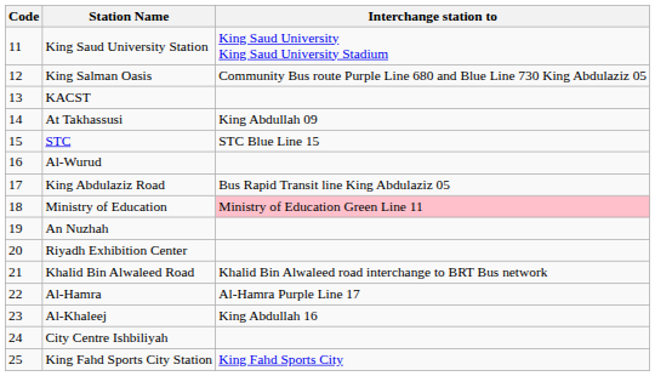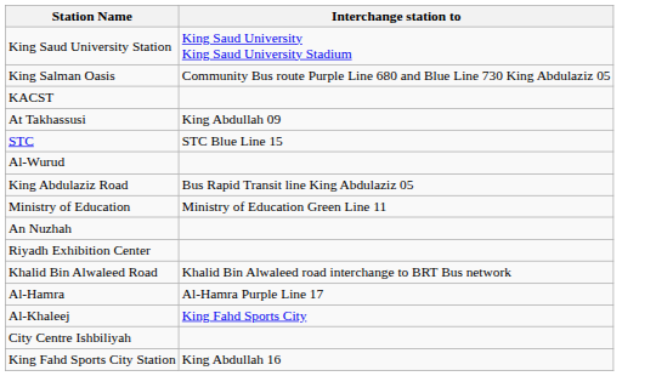 <table class="wikitable">
 <tr>
-<th>Code</th>
 <th>Station Name</th>
 <th>Interchange station to</th>
 </tr>
 <tr>
-<td>11</td>
 <td>King Saud University Station</td>
 <td><a href='#'>King Saud University</a><br><a href='#'>King Saud University Stadium</a></td>
 </tr>
 <tr>
-<td>12</td>
 <td>King Salman Oasis</td>
 <td>Community Bus route Purple Line 680 and Blue Line 730 King Abdulaziz 05</td>
 </tr>
 <tr>
-<td>13</td>
 <td>KACST</td>
 <td></td>
 </tr>
 <tr>
-<td>14</td>
 <td>At Takhassusi</td>
 <td>King Abdullah 09</td>
 </tr>
 <tr>
-<td>15</td>
 <td><a href='#'>STC</a></td>
 <td>STC Blue Line 15</td>
 </tr>
 <tr>
-<td>16</td>
 <td>Al-Wurud</td>
 <td></td>
 </tr>
 <tr>
-<td>17</td>
 <td>King Abdulaziz Road</td>
 <td>Bus Rapid Transit line King Abdulaziz 05</td>
 </tr>
 <tr>
-<td>18</td>
 <td>Ministry of Education</td>
-<td style="background: pink;">Ministry of Education Green Line 11</td>
+<td>Ministry of Education Green Line 11</td>
 </tr>
 <tr>
-<td>19</td>
 <td>An Nuzhah</td>
 <td></td>
 </tr>
 <tr>
-<td>20</td>
 <td>Riyadh Exhibition Center</td>
 <td></td>
 </tr>
 <tr>
-<td>21</td>
 <td>Khalid Bin Alwaleed Road</td>
 <td>Khalid Bin Alwaleed road interchange to BRT Bus network</td>
 </tr>
 <tr>
-<td>22</td>
 <td>Al-Hamra</td>
 <td>Al-Hamra Purple Line 17</td>
 </tr>
 <tr>
-<td>23</td>
 <td>Al-Khaleej</td>
-<td>King Abdullah 16</td>
+<td><a href='#'>King Fahd Sports City</a></td>
 </tr>
 <tr>
-<td>24</td>
 <td>City Centre Ishbiliyah</td>
 <td></td>
 </tr>
 <tr>
-<td>25</td>
 <td>King Fahd Sports City Station</td>
-<td><a href='#'>King Fahd Sports City</a></td>
+<td>King Abdullah 16</td>
 </tr>
 </table>
